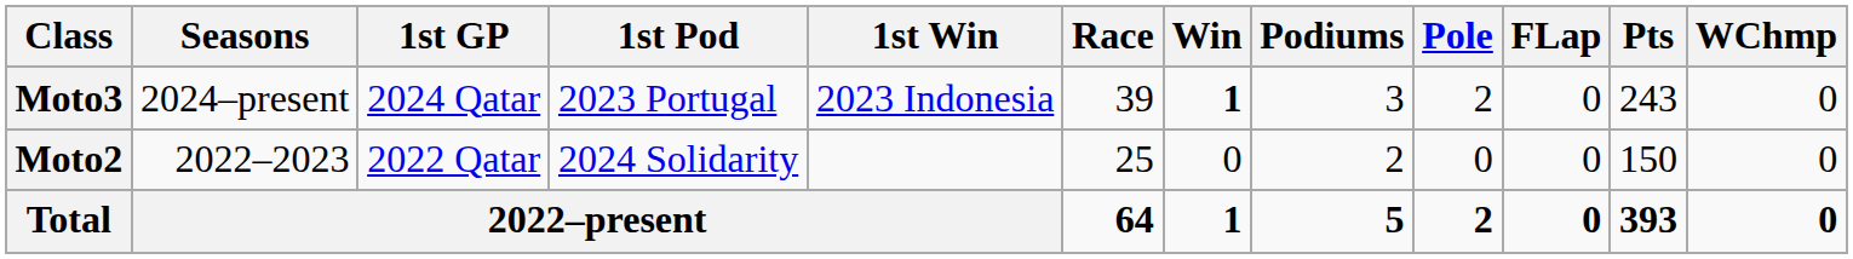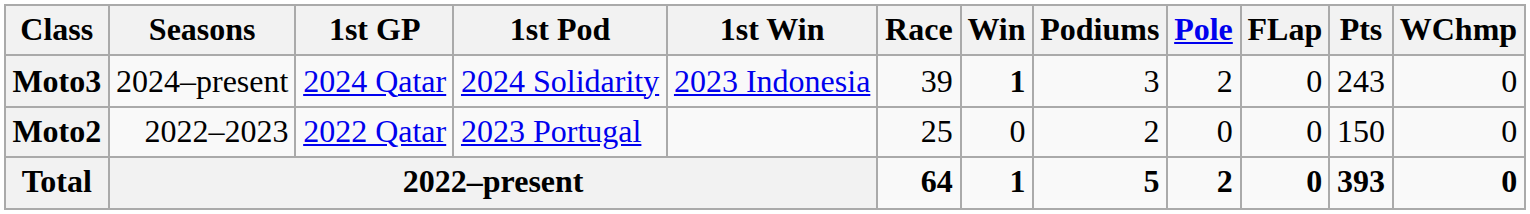 <table class="wikitable" style="text-align:right;">
 <tr>
 <th>Class</th>
 <th>Seasons</th>
 <th>1st GP</th>
 <th>1st Pod</th>
 <th>1st Win</th>
 <th>Race</th>
 <th>Win</th>
 <th>Podiums</th>
 <th><a href='#'>Pole</a></th>
 <th>FLap</th>
 <th>Pts</th>
 <th>WChmp</th>
 </tr>
 <tr>
 <th>Moto3</th>
 <td>2024–present</td>
 <td style="text-align:left;"><a href='#'>2024 Qatar</a></td>
-<td style="text-align:left;"><a href='#'>2023 Portugal</a></td>
+<td style="text-align:left;"><a href='#'>2024 Solidarity</a></td>
 <td style="text-align:left;"><a href='#'>2023 Indonesia</a></td>
 <td>39</td>
 <td><strong>1</strong></td>
 <td>3</td>
 <td>2</td>
 <td>0</td>
 <td>243</td>
 <td>0</td>
 </tr>
 <tr>
 <th>Moto2</th>
 <td>2022–2023</td>
 <td style="text-align:left;"><a href='#'>2022 Qatar</a></td>
-<td style="text-align:left;"><a href='#'>2024 Solidarity</a></td>
+<td style="text-align:left;"><a href='#'>2023 Portugal</a></td>
 <td style="text-align:left;"></td>
 <td>25</td>
 <td>0</td>
 <td>2</td>
 <td>0</td>
 <td>0</td>
 <td>150</td>
 <td>0</td>
 </tr>
 <tr>
 <th>Total</th>
 <th colspan="4">2022–present</th>
 <td><strong>64</strong></td>
 <td><strong>1</strong></td>
 <td><strong>5</strong></td>
 <td><strong>2</strong></td>
 <td><strong>0</strong></td>
 <td><strong>393</strong></td>
 <td><strong>0</strong></td>
 </tr>
 </table>
